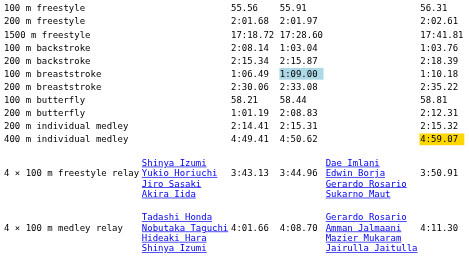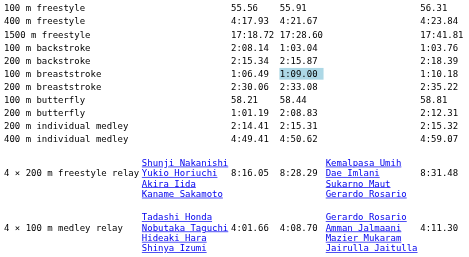 <table>
 <tr>
 <td>100 m freestyle<br></td>
 <td></td>
 <td>55.56</td>
 <td></td>
 <td>55.91</td>
 <td></td>
 <td>56.31</td>
 </tr>
 <tr>
-<td>200 m freestyle<br></td>
+<td>400 m freestyle<br></td>
 <td></td>
-<td>2:01.68</td>
+<td>4:17.93<br></td>
 <td></td>
-<td>2:01.97</td>
+<td>4:21.67</td>
 <td></td>
-<td>2:02.61</td>
+<td>4:23.84</td>
 </tr>
 <tr>
 <td>1500 m freestyle<br></td>
 <td></td>
 <td>17:18.72<br></td>
 <td></td>
 <td>17:28.60</td>
 <td></td>
 <td>17:41.81</td>
 </tr>
 <tr>
 <td>100 m backstroke<br></td>
 <td></td>
 <td>2:08.14<br></td>
 <td></td>
 <td>1:03.04</td>
 <td></td>
 <td>1:03.76</td>
 </tr>
 <tr>
 <td>200 m backstroke<br></td>
 <td></td>
 <td>2:15.34</td>
 <td></td>
 <td>2:15.87</td>
 <td></td>
 <td>2:18.39</td>
 </tr>
 <tr>
 <td>100 m breaststroke<br></td>
 <td></td>
 <td>1:06.49</td>
 <td></td>
 <td style="background: lightblue;">1:09.00</td>
 <td></td>
 <td>1:10.18</td>
 </tr>
 <tr>
 <td>200 m breaststroke<br></td>
 <td></td>
 <td>2:30.06</td>
 <td></td>
 <td>2:33.08</td>
 <td></td>
 <td>2:35.22</td>
 </tr>
 <tr>
 <td>100 m butterfly<br></td>
 <td></td>
 <td>58.21<br></td>
 <td></td>
 <td>58.44</td>
 <td></td>
 <td>58.81</td>
 </tr>
 <tr>
 <td>200 m butterfly<br></td>
 <td></td>
 <td>1:01.19<br></td>
 <td></td>
 <td>2:08.83</td>
 <td></td>
 <td>2:12.31</td>
 </tr>
 <tr>
 <td>200 m individual medley<br></td>
 <td></td>
 <td>2:14.41<br></td>
 <td></td>
 <td>2:15.31</td>
 <td></td>
 <td>2:15.32</td>
 </tr>
 <tr>
 <td>400 m individual medley<br></td>
 <td></td>
 <td>4:49.41<br></td>
 <td></td>
 <td>4:50.62</td>
 <td></td>
-<td style="background: gold;">4:59.07</td>
+<td>4:59.07</td>
 </tr>
 <tr>
-<td>4 × 100 m freestyle relay<br></td>
-<td><br><a href='#'>Shinya Izumi</a><br><a href='#'>Yukio Horiuchi</a><br><a href='#'>Jiro Sasaki</a><br><a href='#'>Akira Iida</a></td>
-<td>3:43.13</td>
+<td>4 × 200 m freestyle relay<br></td>
+<td><br><a href='#'>Shunji Nakanishi</a><br><a href='#'>Yukio Horiuchi</a><br><a href='#'>Akira Iida</a><br><a href='#'>Kaname Sakamoto</a></td>
+<td>8:16.05</td>
 <td valign=top></td>
-<td>3:44.96</td>
-<td><br><a href='#'>Dae Imlani</a><br><a href='#'>Edwin Borja</a><br><a href='#'>Gerardo Rosario</a><br><a href='#'>Sukarno Maut</a></td>
-<td>3:50.91</td>
+<td>8:28.29</td>
+<td><br><a href='#'>Kemalpasa Umih</a><br><a href='#'>Dae Imlani</a><br><a href='#'>Sukarno Maut</a><br><a href='#'>Gerardo Rosario</a></td>
+<td>8:31.48</td>
 </tr>
 <tr>
 <td>4 × 100 m medley relay<br></td>
 <td><br><a href='#'>Tadashi Honda</a><br><a href='#'>Nobutaka Taguchi</a><br><a href='#'>Hideaki Hara</a><br><a href='#'>Shinya Izumi</a></td>
 <td>4:01.66<br></td>
 <td valign=top></td>
 <td>4:08.70</td>
 <td><br><a href='#'>Gerardo Rosario</a><br><a href='#'>Amman Jalmaani</a><br><a href='#'>Mazier Mukaram</a><br><a href='#'>Jairulla Jaitulla</a></td>
 <td>4:11.30</td>
 </tr>
 </table>
